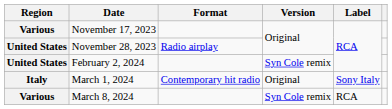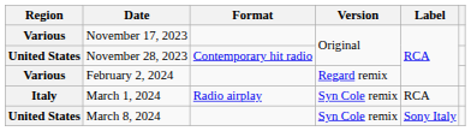 <table class="wikitable plainrowheaders">
 <tr>
 <th scope="col">Region</th>
 <th scope="col">Date</th>
 <th scope="col">Format</th>
 <th scope="col">Version</th>
 <th scope="col">Label</th>
 <th scope="col"></th>
 </tr>
 <tr>
 <th scope="row">Various</th>
 <td>November 17, 2023</td>
 <td></td>
 <td rowspan="2">Original</td>
 <td rowspan="3"><a href='#'>RCA</a></td>
 <td style="text-align:center"></td>
 </tr>
 <tr>
 <th scope="row">United States</th>
 <td>November 28, 2023</td>
-<td><a href='#'>Radio airplay</a></td>
+<td><a href='#'>Contemporary hit radio</a></td>
 <td style="text-align:center"></td>
 </tr>
 <tr>
-<th scope="row">United States</th>
+<th scope="row">Various</th>
 <td>February 2, 2024</td>
 <td></td>
-<td><a href='#'>Syn Cole</a> remix</td>
+<td><a href='#'>Regard</a> remix</td>
 <td style="text-align:center"></td>
 </tr>
 <tr>
 <th scope="row">Italy</th>
 <td>March 1, 2024</td>
-<td><a href='#'>Contemporary hit radio</a></td>
-<td>Original</td>
-<td><a href='#'>Sony Italy</a></td>
-<td style="text-align:center"></td>
-</tr>
-<tr>
-<th scope="row">Various</th>
-<td>March 8, 2024</td>
-<td></td>
+<td><a href='#'>Radio airplay</a></td>
 <td><a href='#'>Syn Cole</a> remix</td>
 <td>RCA</td>
 <td style="text-align:center"></td>
 </tr>
+<tr>
+<th scope="row">United States</th>
+<td>March 8, 2024</td>
+<td></td>
+<td><a href='#'>Syn Cole</a> remix</td>
+<td><a href='#'>Sony Italy</a></td>
+<td style="text-align:center"></td>
+</tr>
 </table>
